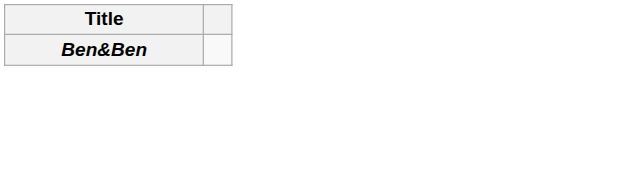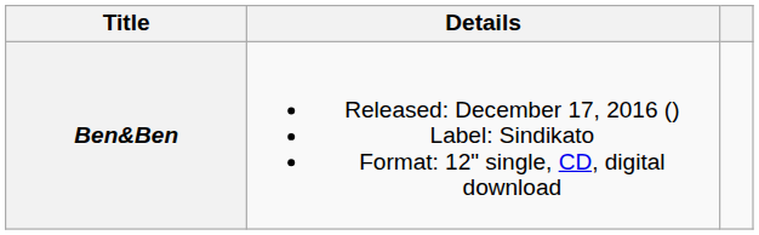 <table class="wikitable plainrowheaders" style="text-align:center;">
 <tr>
 <th scope="col" style="width:10em;">Title</th>
+<th scope="col" style="width:20em;">Details</th>
 <th scope="col" class="unsortable" style="width:1em;"></th>
 </tr>
 <tr>
 <th scope="row"><em>Ben&Ben</em></th>
+<td><br><ul><li>Released: December 17, 2016 <span>(</span><span>)</span></li><li>Label: Sindikato</li><li>Format: 12" single, <a href='#'>CD</a>, digital download</li></ul></td>
 <td></td>
 </tr>
 </table>
